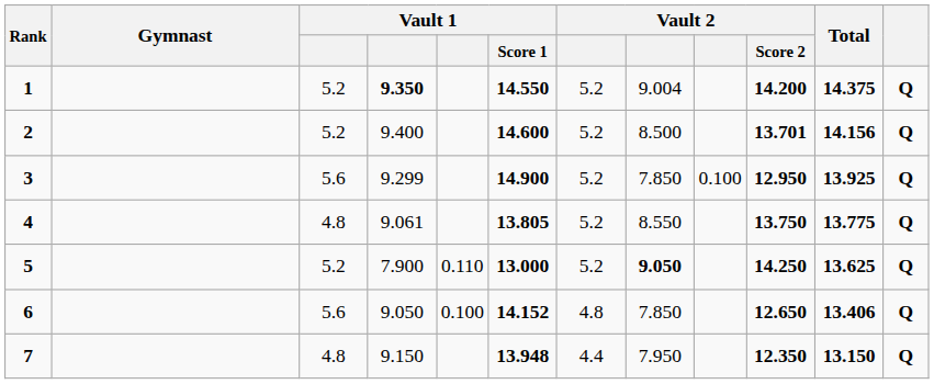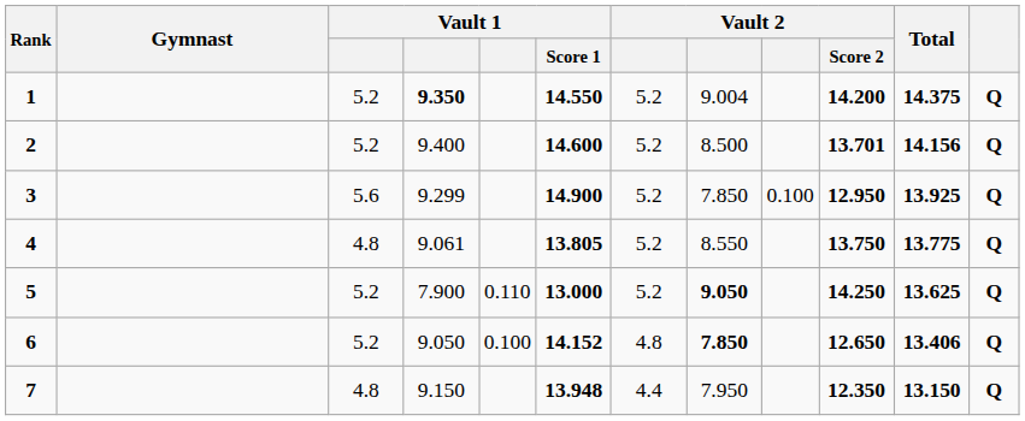 <table style="text-align:center;" class="wikitable sortable">
 <tr>
 <th style="width:15px;" rowspan="2"><small>Rank</small></th>
 <th style="width:200px;" rowspan="2">Gymnast</th>
 <th colspan="4">Vault 1</th>
 <th colspan="4">Vault 2</th>
 <th style="width:50px;" rowspan="2">Total</th>
 <th style="width:30px;" rowspan="2"><small></small></th>
 </tr>
 <tr>
 <th style="width:50px;"><small></small></th>
 <th style="width:50px;"><small></small></th>
 <th style="width:20px;"><small></small></th>
 <th style="width:50px;"><small>Score 1</small></th>
 <th style="width:50px;"><small></small></th>
 <th style="width:50px;"><small></small></th>
 <th style="width:20px;"><small></small></th>
 <th style="width:50px;"><small>Score 2</small></th>
 </tr>
 <tr>
 <td scope="row" style="text-align:center"><strong>1</strong></td>
 <td style="height:30px; text-align:left;"></td>
 <td>5.2</td>
 <td><strong>9.350</strong></td>
 <td></td>
 <td><strong>14.550</strong></td>
 <td>5.2</td>
 <td>9.004</td>
 <td></td>
 <td><strong>14.200</strong></td>
 <td><strong>14.375</strong></td>
 <td><strong>Q</strong></td>
 </tr>
 <tr>
 <td scope="row" style="text-align:center"><strong>2</strong></td>
 <td style="height:30px; text-align:left;"></td>
 <td>5.2</td>
 <td>9.400</td>
 <td></td>
 <td><strong>14.600</strong></td>
 <td>5.2</td>
 <td>8.500</td>
 <td></td>
 <td><strong>13.701</strong></td>
 <td><strong>14.156</strong></td>
 <td><strong>Q</strong></td>
 </tr>
 <tr>
 <td scope="row" style="text-align:center"><strong>3</strong></td>
 <td style="height:30px; text-align:left;"></td>
 <td>5.6</td>
 <td>9.299</td>
 <td></td>
 <td><strong>14.900</strong></td>
 <td>5.2</td>
 <td>7.850</td>
 <td>0.100</td>
 <td><strong>12.950</strong></td>
 <td><strong>13.925</strong></td>
 <td><strong>Q</strong></td>
 </tr>
 <tr>
 <td scope="row" style="text-align:center"><strong>4</strong></td>
 <td style="height:30px; text-align:left;"></td>
 <td>4.8</td>
 <td>9.061</td>
 <td></td>
 <td><strong>13.805</strong></td>
 <td>5.2</td>
 <td>8.550</td>
 <td></td>
 <td><strong>13.750</strong></td>
 <td><strong>13.775</strong></td>
 <td><strong>Q</strong></td>
 </tr>
 <tr>
 <td scope="row" style="text-align:center"><strong>5</strong></td>
 <td style="height:30px; text-align:left;"></td>
 <td>5.2</td>
 <td>7.900</td>
 <td>0.110</td>
 <td><strong>13.000</strong></td>
 <td>5.2</td>
 <td><strong>9.050</strong></td>
 <td></td>
 <td><strong>14.250</strong></td>
 <td><strong>13.625</strong></td>
 <td><strong>Q</strong></td>
 </tr>
 <tr>
 <td scope="row" style="text-align:center"><strong>6</strong></td>
 <td style="height:30px; text-align:left;"></td>
-<td>5.6</td>
+<td>5.2</td>
 <td>9.050</td>
 <td>0.100</td>
 <td><strong>14.152</strong></td>
 <td>4.8</td>
-<td>7.850</td>
+<td><strong>7.850</strong></td>
 <td></td>
 <td><strong>12.650</strong></td>
 <td><strong>13.406</strong></td>
 <td><strong>Q</strong></td>
 </tr>
 <tr>
 <td scope="row" style="text-align:center"><strong>7</strong></td>
 <td style="height:30px; text-align:left;"></td>
 <td>4.8</td>
 <td>9.150</td>
 <td></td>
 <td><strong>13.948</strong></td>
 <td>4.4</td>
 <td>7.950</td>
 <td></td>
 <td><strong>12.350</strong></td>
 <td><strong>13.150</strong></td>
 <td><strong>Q</strong></td>
 </tr>
 </table>
